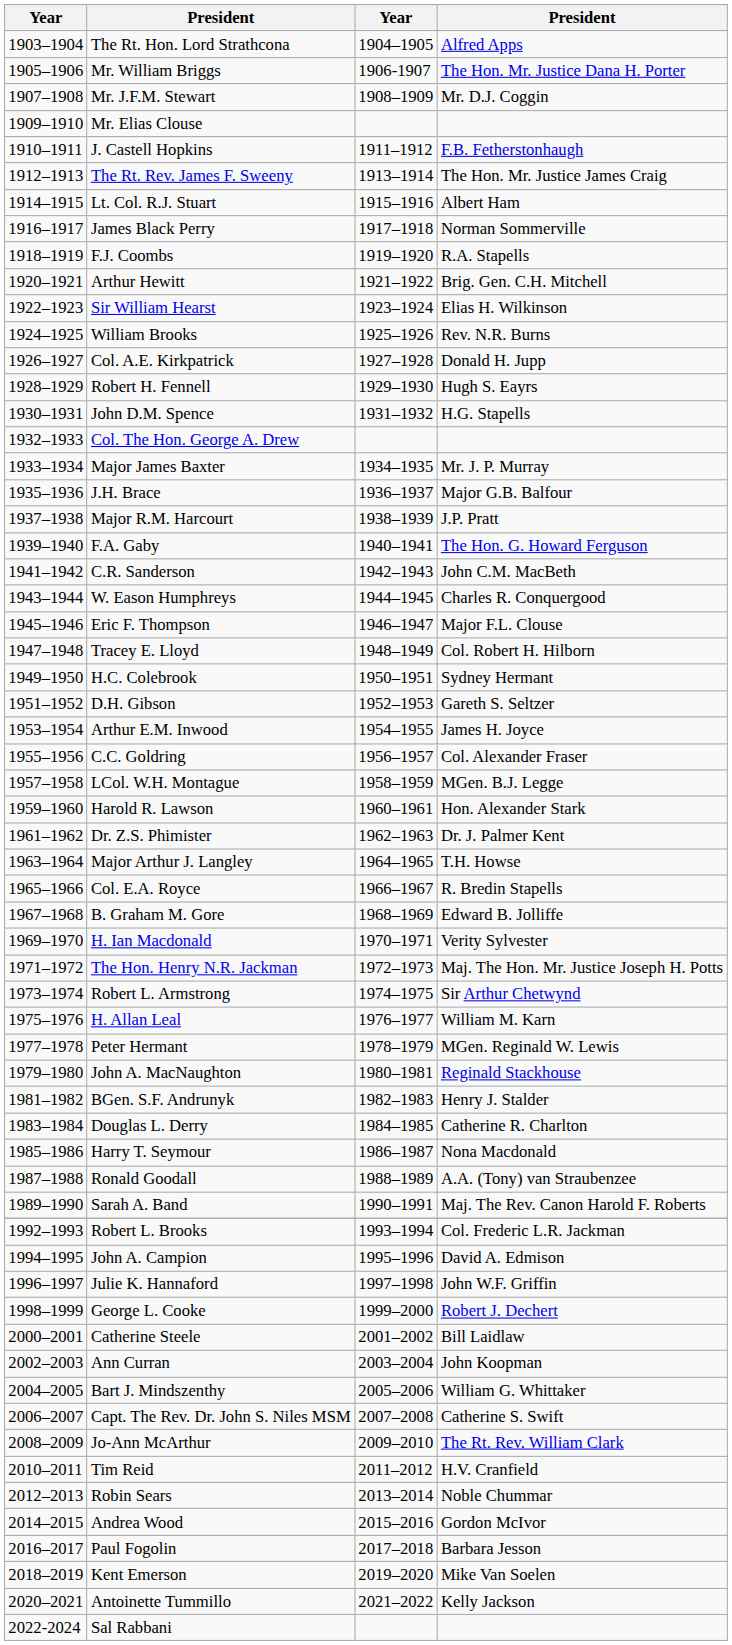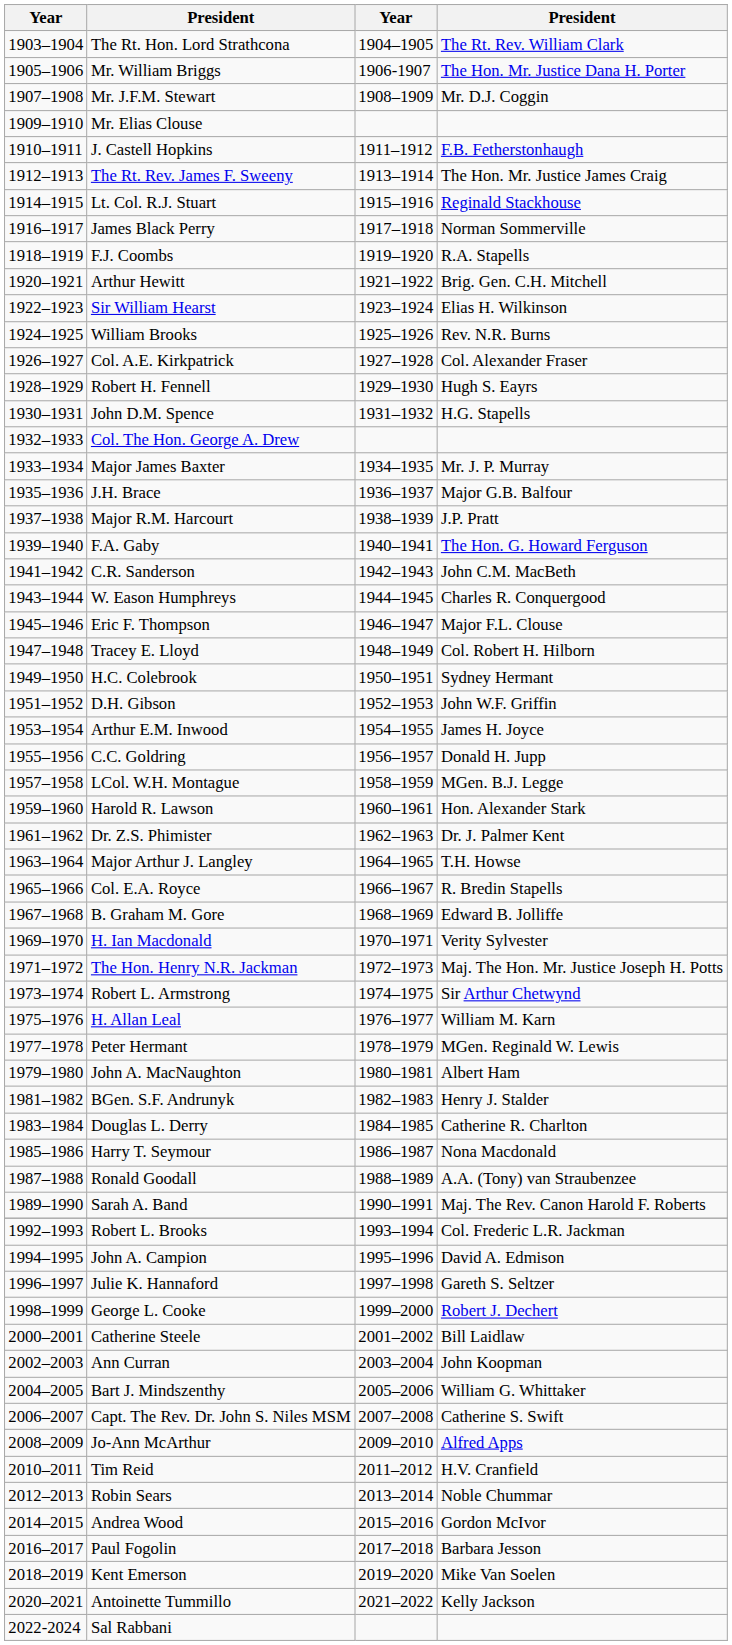 <table class="wikitable">
 <tr>
 <th>Year</th>
 <th>President</th>
 <th>Year</th>
 <th>President</th>
 </tr>
 <tr>
 <td>1903–1904</td>
 <td>The Rt. Hon. Lord Strathcona</td>
 <td>1904–1905</td>
-<td><a href='#'>Alfred Apps</a></td>
+<td><a href='#'>The Rt. Rev. William Clark</a></td>
 </tr>
 <tr>
 <td>1905–1906</td>
 <td>Mr. William Briggs</td>
 <td>1906-1907</td>
 <td><a href='#'>The Hon. Mr. Justice Dana H. Porter</a></td>
 </tr>
 <tr>
 <td>1907–1908</td>
 <td>Mr. J.F.M. Stewart</td>
 <td>1908–1909</td>
 <td>Mr. D.J. Coggin</td>
 </tr>
 <tr>
 <td>1909–1910</td>
 <td>Mr. Elias Clouse</td>
 <td></td>
 <td></td>
 </tr>
 <tr>
 <td>1910–1911</td>
 <td>J. Castell Hopkins</td>
 <td>1911–1912</td>
 <td><a href='#'>F.B. Fetherstonhaugh</a></td>
 </tr>
 <tr>
 <td>1912–1913</td>
 <td><a href='#'>The Rt. Rev. James F. Sweeny</a></td>
 <td>1913–1914</td>
 <td>The Hon. Mr. Justice James Craig</td>
 </tr>
 <tr>
 <td>1914–1915</td>
 <td>Lt. Col. R.J. Stuart</td>
 <td>1915–1916</td>
-<td>Albert Ham</td>
+<td><a href='#'>Reginald Stackhouse</a></td>
 </tr>
 <tr>
 <td>1916–1917</td>
 <td>James Black Perry</td>
 <td>1917–1918</td>
 <td>Norman Sommerville</td>
 </tr>
 <tr>
 <td>1918–1919</td>
 <td>F.J. Coombs</td>
 <td>1919–1920</td>
 <td>R.A. Stapells</td>
 </tr>
 <tr>
 <td>1920–1921</td>
 <td>Arthur Hewitt</td>
 <td>1921–1922</td>
 <td>Brig. Gen. C.H. Mitchell</td>
 </tr>
 <tr>
 <td>1922–1923</td>
 <td><a href='#'>Sir William Hearst</a></td>
 <td>1923–1924</td>
 <td>Elias H. Wilkinson</td>
 </tr>
 <tr>
 <td>1924–1925</td>
 <td>William Brooks</td>
 <td>1925–1926</td>
 <td>Rev. N.R. Burns</td>
 </tr>
 <tr>
 <td>1926–1927</td>
 <td>Col. A.E. Kirkpatrick</td>
 <td>1927–1928</td>
-<td>Donald H. Jupp</td>
+<td>Col. Alexander Fraser</td>
 </tr>
 <tr>
 <td>1928–1929</td>
 <td>Robert H. Fennell</td>
 <td>1929–1930</td>
 <td>Hugh S. Eayrs</td>
 </tr>
 <tr>
 <td>1930–1931</td>
 <td>John D.M. Spence</td>
 <td>1931–1932</td>
 <td>H.G. Stapells</td>
 </tr>
 <tr>
 <td>1932–1933</td>
 <td><a href='#'>Col. The Hon. George A. Drew</a></td>
 <td></td>
 <td></td>
 </tr>
 <tr>
 <td>1933–1934</td>
 <td>Major James Baxter</td>
 <td>1934–1935</td>
 <td>Mr. J. P. Murray</td>
 </tr>
 <tr>
 <td>1935–1936</td>
 <td>J.H. Brace</td>
 <td>1936–1937</td>
 <td>Major G.B. Balfour</td>
 </tr>
 <tr>
 <td>1937–1938</td>
 <td>Major R.M. Harcourt</td>
 <td>1938–1939</td>
 <td>J.P. Pratt</td>
 </tr>
 <tr>
 <td>1939–1940</td>
 <td>F.A. Gaby</td>
 <td>1940–1941</td>
 <td><a href='#'>The Hon. G. Howard Ferguson</a></td>
 </tr>
 <tr>
 <td>1941–1942</td>
 <td>C.R. Sanderson</td>
 <td>1942–1943</td>
 <td>John C.M. MacBeth</td>
 </tr>
 <tr>
 <td>1943–1944</td>
 <td>W. Eason Humphreys</td>
 <td>1944–1945</td>
 <td>Charles R. Conquergood</td>
 </tr>
 <tr>
 <td>1945–1946</td>
 <td>Eric F. Thompson</td>
 <td>1946–1947</td>
 <td>Major F.L. Clouse</td>
 </tr>
 <tr>
 <td>1947–1948</td>
 <td>Tracey E. Lloyd</td>
 <td>1948–1949</td>
 <td>Col. Robert H. Hilborn</td>
 </tr>
 <tr>
 <td>1949–1950</td>
 <td>H.C. Colebrook</td>
 <td>1950–1951</td>
 <td>Sydney Hermant</td>
 </tr>
 <tr>
 <td>1951–1952</td>
 <td>D.H. Gibson</td>
 <td>1952–1953</td>
-<td>Gareth S. Seltzer</td>
+<td>John W.F. Griffin</td>
 </tr>
 <tr>
 <td>1953–1954</td>
 <td>Arthur E.M. Inwood</td>
 <td>1954–1955</td>
 <td>James H. Joyce</td>
 </tr>
 <tr>
 <td>1955–1956</td>
 <td>C.C. Goldring</td>
 <td>1956–1957</td>
-<td>Col. Alexander Fraser</td>
+<td>Donald H. Jupp</td>
 </tr>
 <tr>
 <td>1957–1958</td>
 <td>LCol. W.H. Montague</td>
 <td>1958–1959</td>
 <td>MGen. B.J. Legge</td>
 </tr>
 <tr>
 <td>1959–1960</td>
 <td>Harold R. Lawson</td>
 <td>1960–1961</td>
 <td>Hon. Alexander Stark</td>
 </tr>
 <tr>
 <td>1961–1962</td>
 <td>Dr. Z.S. Phimister</td>
 <td>1962–1963</td>
 <td>Dr. J. Palmer Kent</td>
 </tr>
 <tr>
 <td>1963–1964</td>
 <td>Major Arthur J. Langley</td>
 <td>1964–1965</td>
 <td>T.H. Howse</td>
 </tr>
 <tr>
 <td>1965–1966</td>
 <td>Col. E.A. Royce</td>
 <td>1966–1967</td>
 <td>R. Bredin Stapells</td>
 </tr>
 <tr>
 <td>1967–1968</td>
 <td>B. Graham M. Gore</td>
 <td>1968–1969</td>
 <td>Edward B. Jolliffe</td>
 </tr>
 <tr>
 <td>1969–1970</td>
 <td><a href='#'>H. Ian Macdonald</a></td>
 <td>1970–1971</td>
 <td>Verity Sylvester</td>
 </tr>
 <tr>
 <td>1971–1972</td>
 <td><a href='#'>The Hon. Henry N.R. Jackman</a></td>
 <td>1972–1973</td>
 <td>Maj. The Hon. Mr. Justice Joseph H. Potts</td>
 </tr>
 <tr>
 <td>1973–1974</td>
 <td>Robert L. Armstrong</td>
 <td>1974–1975</td>
 <td>Sir <a href='#'>Arthur Chetwynd</a></td>
 </tr>
 <tr>
 <td>1975–1976</td>
 <td><a href='#'>H. Allan Leal</a></td>
 <td>1976–1977</td>
 <td>William M. Karn</td>
 </tr>
 <tr>
 <td>1977–1978</td>
 <td>Peter Hermant</td>
 <td>1978–1979</td>
 <td>MGen. Reginald W. Lewis</td>
 </tr>
 <tr>
 <td>1979–1980</td>
 <td>John A. MacNaughton</td>
 <td>1980–1981</td>
-<td><a href='#'>Reginald Stackhouse</a></td>
+<td>Albert Ham</td>
 </tr>
 <tr>
 <td>1981–1982</td>
 <td>BGen. S.F. Andrunyk</td>
 <td>1982–1983</td>
 <td>Henry J. Stalder</td>
 </tr>
 <tr>
 <td>1983–1984</td>
 <td>Douglas L. Derry</td>
 <td>1984–1985</td>
 <td>Catherine R. Charlton</td>
 </tr>
 <tr>
 <td>1985–1986</td>
 <td>Harry T. Seymour</td>
 <td>1986–1987</td>
 <td>Nona Macdonald</td>
 </tr>
 <tr>
 <td>1987–1988</td>
 <td>Ronald Goodall</td>
 <td>1988–1989</td>
 <td>A.A. (Tony) van Straubenzee</td>
 </tr>
 <tr>
 <td>1989–1990</td>
 <td>Sarah A. Band</td>
 <td>1990–1991</td>
 <td>Maj. The Rev. Canon Harold F. Roberts</td>
 </tr>
 <tr>
 </tr>
 <tr 1991-1992 || John F. Bankes ||   ||>
 </tr>
 <tr>
 <td>1992–1993</td>
 <td>Robert L. Brooks</td>
 <td>1993–1994</td>
 <td>Col. Frederic L.R. Jackman</td>
 </tr>
 <tr>
 <td>1994–1995</td>
 <td>John A. Campion</td>
 <td>1995–1996</td>
 <td>David A. Edmison</td>
 </tr>
 <tr>
 <td>1996–1997</td>
 <td>Julie K. Hannaford</td>
 <td>1997–1998</td>
-<td>John W.F. Griffin</td>
+<td>Gareth S. Seltzer</td>
 </tr>
 <tr>
 <td>1998–1999</td>
 <td>George L. Cooke</td>
 <td>1999–2000</td>
 <td><a href='#'>Robert J. Dechert</a></td>
 </tr>
 <tr>
 <td>2000–2001</td>
 <td>Catherine Steele</td>
 <td>2001–2002</td>
 <td>Bill Laidlaw</td>
 </tr>
 <tr>
 <td>2002–2003</td>
 <td>Ann Curran</td>
 <td>2003–2004</td>
 <td>John Koopman</td>
 </tr>
 <tr>
 <td>2004–2005</td>
 <td>Bart J. Mindszenthy</td>
 <td>2005–2006</td>
 <td>William G. Whittaker</td>
 </tr>
 <tr>
 <td>2006–2007</td>
 <td>Capt. The Rev. Dr. John S. Niles MSM</td>
 <td>2007–2008</td>
 <td>Catherine S. Swift</td>
 </tr>
 <tr>
 <td>2008–2009</td>
 <td>Jo-Ann McArthur</td>
 <td>2009–2010</td>
-<td><a href='#'>The Rt. Rev. William Clark</a></td>
+<td><a href='#'>Alfred Apps</a></td>
 </tr>
 <tr>
 <td>2010–2011</td>
 <td>Tim Reid</td>
 <td>2011–2012</td>
 <td>H.V. Cranfield</td>
 </tr>
 <tr>
 <td>2012–2013</td>
 <td>Robin Sears</td>
 <td>2013–2014</td>
 <td>Noble Chummar</td>
 </tr>
 <tr>
 <td>2014–2015</td>
 <td>Andrea Wood</td>
 <td>2015–2016</td>
 <td>Gordon McIvor</td>
 </tr>
 <tr>
 <td>2016–2017</td>
 <td>Paul Fogolin</td>
 <td>2017–2018</td>
 <td>Barbara Jesson</td>
 </tr>
 <tr>
 <td>2018–2019</td>
 <td>Kent Emerson</td>
 <td>2019–2020</td>
 <td>Mike Van Soelen</td>
 </tr>
 <tr>
 <td>2020–2021</td>
 <td>Antoinette Tummillo</td>
 <td>2021–2022</td>
 <td>Kelly Jackson</td>
 </tr>
 <tr>
 <td>2022-2024</td>
 <td>Sal Rabbani</td>
 <td></td>
 <td></td>
 </tr>
 </table>
